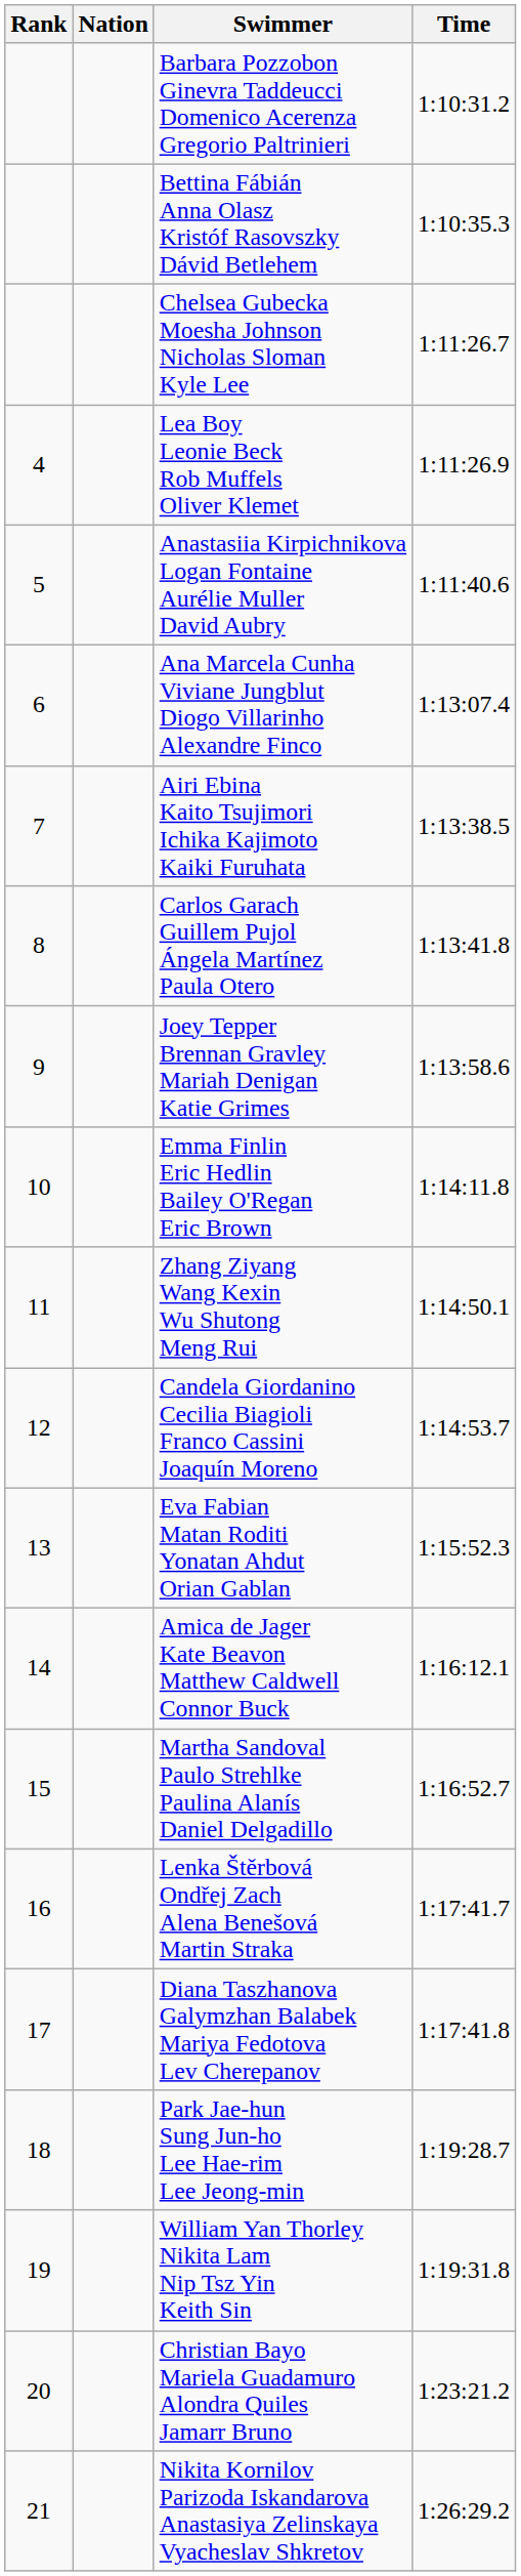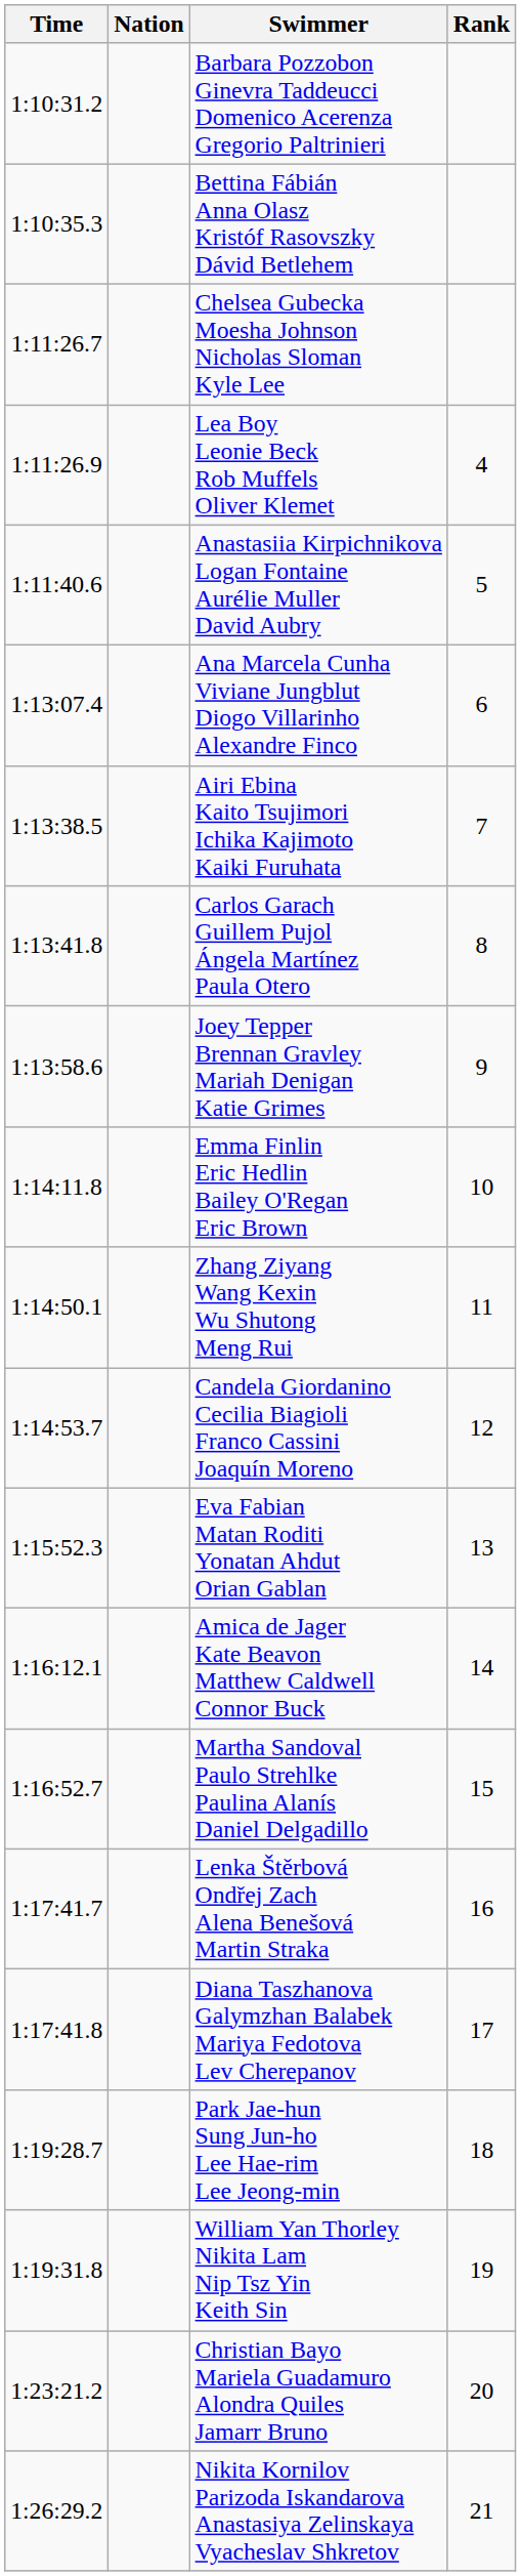 <table class="wikitable sortable" border="1" style="text-align:center">
 <tr>
-<th>Rank</th>
+<th>Time</th>
 <th>Nation</th>
 <th>Swimmer</th>
-<th>Time</th>
+<th>Rank</th>
 </tr>
 <tr>
-<td></td>
+<td>1:10:31.2</td>
 <td align=left></td>
 <td align=left><a href='#'>Barbara Pozzobon</a><br><a href='#'>Ginevra Taddeucci</a><br><a href='#'>Domenico Acerenza</a><br><a href='#'>Gregorio Paltrinieri</a></td>
-<td>1:10:31.2</td>
+<td></td>
 </tr>
 <tr>
-<td></td>
+<td>1:10:35.3</td>
 <td align=left></td>
 <td align=left><a href='#'>Bettina Fábián</a><br><a href='#'>Anna Olasz</a><br><a href='#'>Kristóf Rasovszky</a><br><a href='#'>Dávid Betlehem</a></td>
-<td>1:10:35.3</td>
+<td></td>
 </tr>
 <tr>
-<td></td>
+<td>1:11:26.7</td>
 <td align=left></td>
 <td align=left><a href='#'>Chelsea Gubecka</a><br><a href='#'>Moesha Johnson</a><br><a href='#'>Nicholas Sloman</a><br><a href='#'>Kyle Lee</a></td>
-<td>1:11:26.7</td>
+<td></td>
 </tr>
 <tr>
-<td>4</td>
+<td>1:11:26.9</td>
 <td align=left></td>
 <td align=left><a href='#'>Lea Boy</a><br><a href='#'>Leonie Beck</a><br><a href='#'>Rob Muffels</a><br><a href='#'>Oliver Klemet</a></td>
-<td>1:11:26.9</td>
+<td>4</td>
 </tr>
 <tr>
-<td>5</td>
+<td>1:11:40.6</td>
 <td align=left></td>
 <td align=left><a href='#'>Anastasiia Kirpichnikova</a><br><a href='#'>Logan Fontaine</a><br><a href='#'>Aurélie Muller</a><br><a href='#'>David Aubry</a></td>
-<td>1:11:40.6</td>
+<td>5</td>
 </tr>
 <tr>
-<td>6</td>
+<td>1:13:07.4</td>
 <td align=left></td>
 <td align=left><a href='#'>Ana Marcela Cunha</a><br><a href='#'>Viviane Jungblut</a><br><a href='#'>Diogo Villarinho</a><br><a href='#'>Alexandre Finco</a></td>
-<td>1:13:07.4</td>
+<td>6</td>
 </tr>
 <tr>
-<td>7</td>
+<td>1:13:38.5</td>
 <td align=left></td>
 <td align=left><a href='#'>Airi Ebina</a><br><a href='#'>Kaito Tsujimori</a><br><a href='#'>Ichika Kajimoto</a> <br><a href='#'>Kaiki Furuhata</a></td>
-<td>1:13:38.5</td>
+<td>7</td>
 </tr>
 <tr>
-<td>8</td>
+<td>1:13:41.8</td>
 <td align=left></td>
 <td align=left><a href='#'>Carlos Garach</a><br><a href='#'>Guillem Pujol</a><br><a href='#'>Ángela Martínez</a><br><a href='#'>Paula Otero</a></td>
-<td>1:13:41.8</td>
+<td>8</td>
 </tr>
 <tr>
-<td>9</td>
+<td>1:13:58.6</td>
 <td align=left></td>
 <td align=left><a href='#'>Joey Tepper</a><br><a href='#'>Brennan Gravley</a><br><a href='#'>Mariah Denigan</a><br><a href='#'>Katie Grimes</a></td>
-<td>1:13:58.6</td>
+<td>9</td>
 </tr>
 <tr>
-<td>10</td>
+<td>1:14:11.8</td>
 <td align=left></td>
 <td align=left><a href='#'>Emma Finlin</a><br><a href='#'>Eric Hedlin</a><br><a href='#'>Bailey O'Regan</a><br><a href='#'>Eric Brown</a></td>
-<td>1:14:11.8</td>
+<td>10</td>
 </tr>
 <tr>
-<td>11</td>
+<td>1:14:50.1</td>
 <td align=left></td>
 <td align=left><a href='#'>Zhang Ziyang</a><br><a href='#'>Wang Kexin</a><br><a href='#'>Wu Shutong</a><br><a href='#'>Meng Rui</a></td>
-<td>1:14:50.1</td>
+<td>11</td>
 </tr>
 <tr>
-<td>12</td>
+<td>1:14:53.7</td>
 <td align=left></td>
 <td align=left><a href='#'>Candela Giordanino</a><br><a href='#'>Cecilia Biagioli</a><br><a href='#'>Franco Cassini</a><br><a href='#'>Joaquín Moreno</a></td>
-<td>1:14:53.7</td>
+<td>12</td>
 </tr>
 <tr>
-<td>13</td>
+<td>1:15:52.3</td>
 <td align=left></td>
 <td align=left><a href='#'>Eva Fabian</a><br><a href='#'>Matan Roditi</a><br><a href='#'>Yonatan Ahdut</a><br><a href='#'>Orian Gablan</a></td>
-<td>1:15:52.3</td>
+<td>13</td>
 </tr>
 <tr>
-<td>14</td>
+<td>1:16:12.1</td>
 <td align=left></td>
 <td align=left><a href='#'>Amica de Jager</a><br><a href='#'>Kate Beavon</a><br><a href='#'>Matthew Caldwell</a><br><a href='#'>Connor Buck</a></td>
-<td>1:16:12.1</td>
+<td>14</td>
 </tr>
 <tr>
-<td>15</td>
+<td>1:16:52.7</td>
 <td align=left></td>
 <td align=left><a href='#'>Martha Sandoval</a><br><a href='#'>Paulo Strehlke</a><br><a href='#'>Paulina Alanís</a><br><a href='#'>Daniel Delgadillo</a></td>
-<td>1:16:52.7</td>
+<td>15</td>
 </tr>
 <tr>
-<td>16</td>
+<td>1:17:41.7</td>
 <td align=left></td>
 <td align=left><a href='#'>Lenka Štěrbová</a><br><a href='#'>Ondřej Zach</a><br><a href='#'>Alena Benešová</a><br><a href='#'>Martin Straka</a></td>
-<td>1:17:41.7</td>
+<td>16</td>
 </tr>
 <tr>
-<td>17</td>
+<td>1:17:41.8</td>
 <td align=left></td>
 <td align=left><a href='#'>Diana Taszhanova</a><br><a href='#'>Galymzhan Balabek</a><br><a href='#'>Mariya Fedotova</a><br><a href='#'>Lev Cherepanov</a></td>
-<td>1:17:41.8</td>
+<td>17</td>
 </tr>
 <tr>
-<td>18</td>
+<td>1:19:28.7</td>
 <td align=left></td>
 <td align=left><a href='#'>Park Jae-hun</a><br><a href='#'>Sung Jun-ho</a> <br><a href='#'>Lee Hae-rim</a><br><a href='#'>Lee Jeong-min</a></td>
-<td>1:19:28.7</td>
+<td>18</td>
 </tr>
 <tr>
-<td>19</td>
+<td>1:19:31.8</td>
 <td align=left></td>
 <td align=left><a href='#'>William Yan Thorley</a><br><a href='#'>Nikita Lam</a><br><a href='#'>Nip Tsz Yin</a><br><a href='#'>Keith Sin</a></td>
-<td>1:19:31.8</td>
+<td>19</td>
 </tr>
 <tr>
-<td>20</td>
+<td>1:23:21.2</td>
 <td align=left></td>
 <td align=left><a href='#'>Christian Bayo</a><br><a href='#'>Mariela Guadamuro</a><br><a href='#'>Alondra Quiles</a><br><a href='#'>Jamarr Bruno</a></td>
-<td>1:23:21.2</td>
+<td>20</td>
 </tr>
 <tr>
-<td>21</td>
+<td>1:26:29.2</td>
 <td align=left></td>
 <td align=left><a href='#'>Nikita Kornilov</a><br><a href='#'>Parizoda Iskandarova</a><br><a href='#'>Anastasiya Zelinskaya</a><br><a href='#'>Vyacheslav Shkretov</a></td>
-<td>1:26:29.2</td>
+<td>21</td>
 </tr>
 </table>
